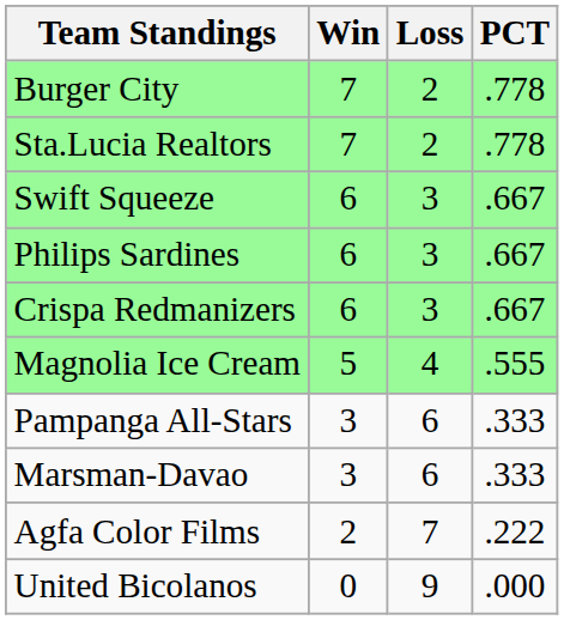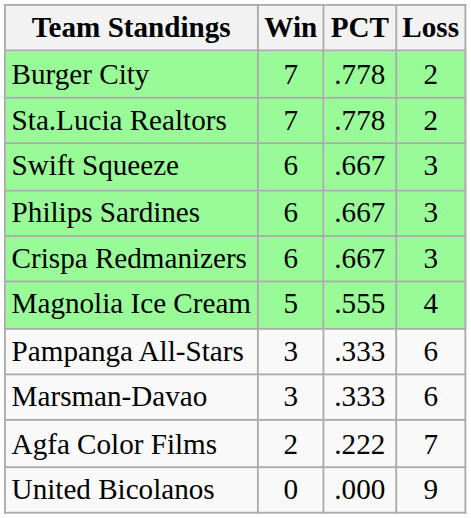 <table class="wikitable">
 <tr>
 <th>Team Standings</th>
 <th>Win</th>
+<th>PCT</th>
 <th>Loss</th>
-<th>PCT</th>
 </tr>
 <tr align="center" bgcolor=#98fb98>
 <td align="left">Burger City</td>
 <td>7</td>
+<td>.778</td>
 <td>2</td>
-<td>.778</td>
 </tr>
 <tr align="center" bgcolor=#98fb98>
 <td align="left">Sta.Lucia Realtors</td>
 <td>7</td>
+<td>.778</td>
 <td>2</td>
-<td>.778</td>
 </tr>
 <tr align="center" bgcolor=#98fb98>
 <td align="left">Swift Squeeze</td>
 <td>6</td>
+<td>.667</td>
 <td>3</td>
-<td>.667</td>
 </tr>
 <tr align="center" bgcolor=#98fb98>
 <td align="left">Philips Sardines</td>
 <td>6</td>
+<td>.667</td>
 <td>3</td>
-<td>.667</td>
 </tr>
 <tr align="center" bgcolor=#98fb98>
 <td align="left">Crispa Redmanizers</td>
 <td>6</td>
+<td>.667</td>
 <td>3</td>
-<td>.667</td>
 </tr>
 <tr align="center" bgcolor=#98fb98>
 <td align="left">Magnolia Ice Cream</td>
 <td>5</td>
+<td>.555</td>
 <td>4</td>
-<td>.555</td>
 </tr>
 <tr align="center" bgcolor=>
 <td align="left">Pampanga All-Stars</td>
 <td>3</td>
+<td>.333</td>
 <td>6</td>
-<td>.333</td>
 </tr>
 <tr align="center" bgcolor=>
 <td align="left">Marsman-Davao</td>
 <td>3</td>
+<td>.333</td>
 <td>6</td>
-<td>.333</td>
 </tr>
 <tr align="center" bgcolor=>
 <td align="left">Agfa Color Films</td>
 <td>2</td>
+<td>.222</td>
 <td>7</td>
-<td>.222</td>
 </tr>
 <tr align="center" bgcolor=>
 <td align="left">United Bicolanos</td>
 <td>0</td>
+<td>.000</td>
 <td>9</td>
-<td>.000</td>
 </tr>
 </table>
